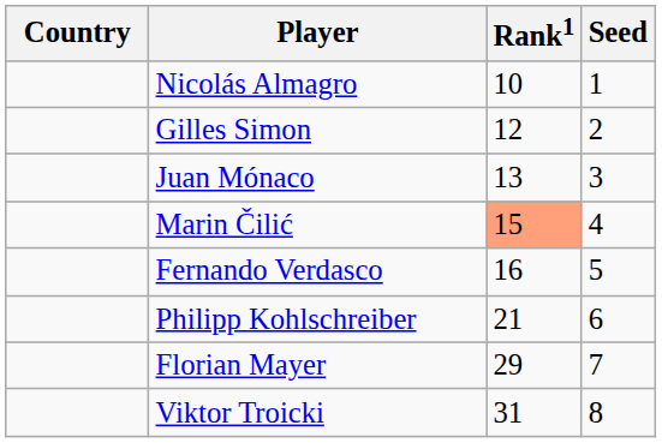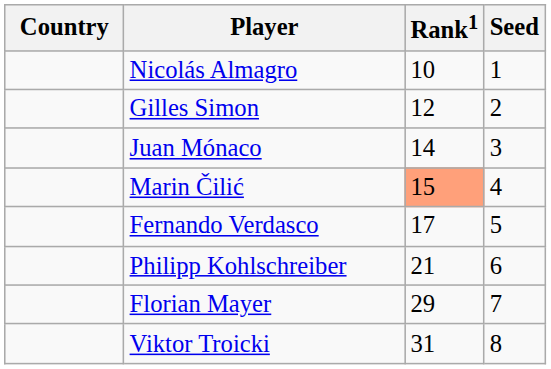 <table class="sortable wikitable">
 <tr>
 <th width="70">Country</th>
 <th width="175">Player</th>
 <th>Rank<sup>1</sup></th>
 <th>Seed</th>
 </tr>
 <tr>
 <td></td>
 <td><a href='#'>Nicolás Almagro</a></td>
 <td>10</td>
 <td>1</td>
 </tr>
 <tr>
 <td></td>
 <td><a href='#'>Gilles Simon</a></td>
 <td>12</td>
 <td>2</td>
 </tr>
 <tr>
 <td></td>
 <td><a href='#'>Juan Mónaco</a></td>
-<td>13</td>
+<td>14</td>
 <td>3</td>
 </tr>
 <tr>
 <td></td>
 <td><a href='#'>Marin Čilić</a></td>
 <td style="background: lightsalmon;">15</td>
 <td>4</td>
 </tr>
 <tr>
 <td></td>
 <td><a href='#'>Fernando Verdasco</a></td>
-<td>16</td>
+<td>17</td>
 <td>5</td>
 </tr>
 <tr>
 <td></td>
 <td><a href='#'>Philipp Kohlschreiber</a></td>
 <td>21</td>
 <td>6</td>
 </tr>
 <tr>
 <td></td>
 <td><a href='#'>Florian Mayer</a></td>
 <td>29</td>
 <td>7</td>
 </tr>
 <tr>
 <td></td>
 <td><a href='#'>Viktor Troicki</a></td>
 <td>31</td>
 <td>8</td>
 </tr>
 </table>
